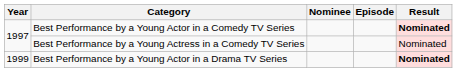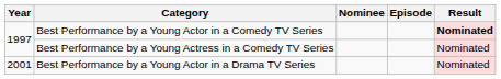 <table class="wikitable">
 <tr>
 <th>Year</th>
 <th>Category</th>
 <th>Nominee</th>
 <th>Episode</th>
 <th>Result</th>
 </tr>
 <tr>
 <td rowspan="2">1997</td>
 <td>Best Performance by a Young Actor in a Comedy TV Series</td>
 <td></td>
 <td></td>
 <td style="background: #ffdddd"><strong>Nominated</strong></td>
 </tr>
 <tr>
 <td>Best Performance by a Young Actress in a Comedy TV Series</td>
 <td></td>
 <td></td>
 <td style="background: #ffdddd">Nominated</td>
 </tr>
 <tr>
-<td rowspan="1">1999</td>
+<td rowspan="1">2001</td>
 <td>Best Performance by a Young Actor in a Drama TV Series</td>
 <td></td>
 <td></td>
-<td style="background: #ffdddd"><strong>Nominated</strong></td>
+<td style="background: #ffdddd">Nominated</td>
 </tr>
 </table>
